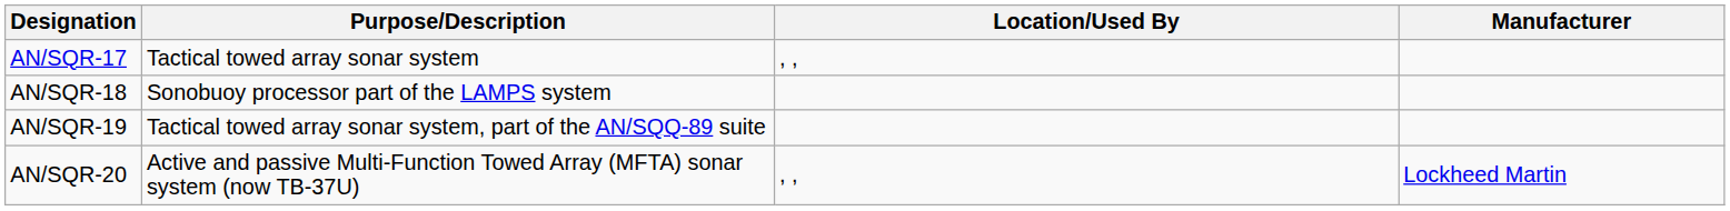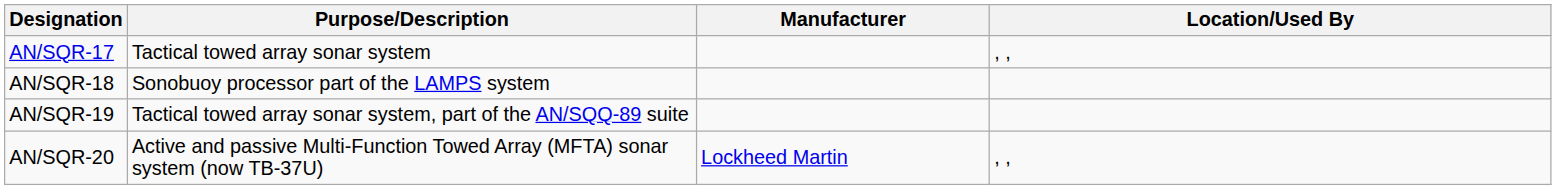 <table class="wikitable sortable">
 <tr>
 <th scope="col">Designation</th>
 <th scope="col" style="width: 500px;">Purpose/Description</th>
+<th scope="col" style="width: 250px;">Manufacturer</th>
 <th scope="col" style="width: 500px;">Location/Used By</th>
-<th scope="col" style="width: 250px;">Manufacturer</th>
 </tr>
 <tr>
 <td><a href='#'>AN/SQR-17</a></td>
 <td>Tactical towed array sonar system</td>
+<td></td>
 <td>, , </td>
-<td></td>
 </tr>
 <tr>
 <td>AN/SQR-18</td>
 <td>Sonobuoy processor part of the <a href='#'>LAMPS</a> system</td>
 <td></td>
 <td></td>
 </tr>
 <tr>
 <td>AN/SQR-19</td>
 <td>Tactical towed array sonar system, part of the <a href='#'>AN/SQQ-89</a> suite</td>
 <td></td>
 <td></td>
 </tr>
 <tr>
 <td>AN/SQR-20</td>
 <td>Active and passive Multi-Function Towed Array (MFTA) sonar system (now TB-37U)</td>
+<td><a href='#'>Lockheed Martin</a></td>
 <td>, , </td>
-<td><a href='#'>Lockheed Martin</a></td>
 </tr>
 </table>
